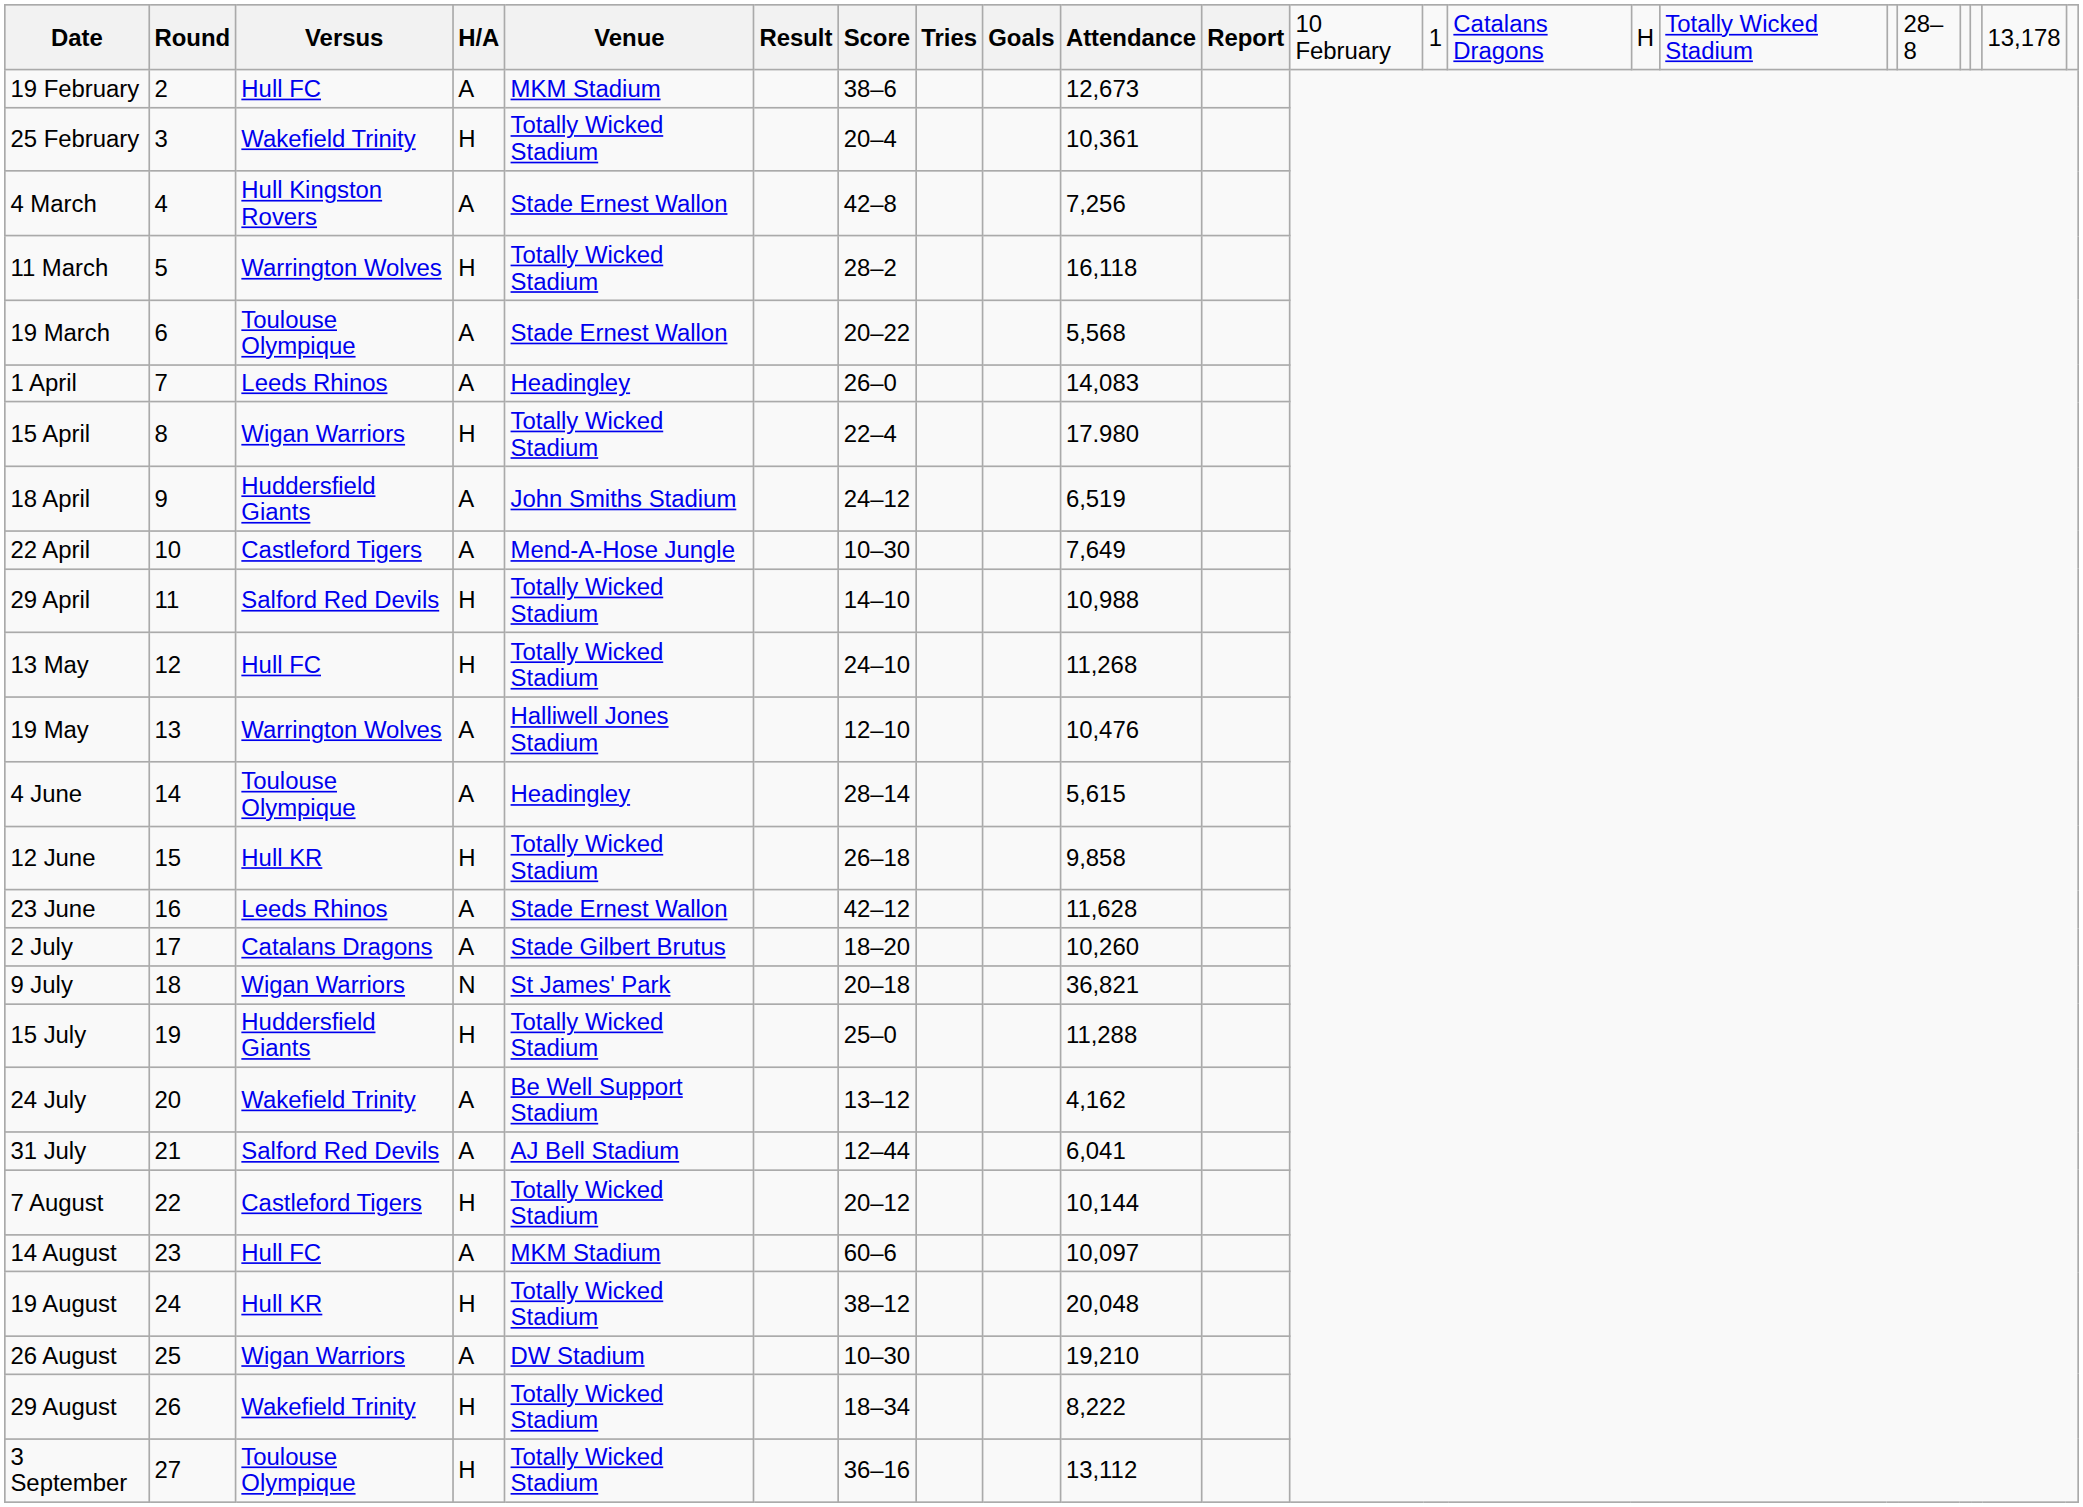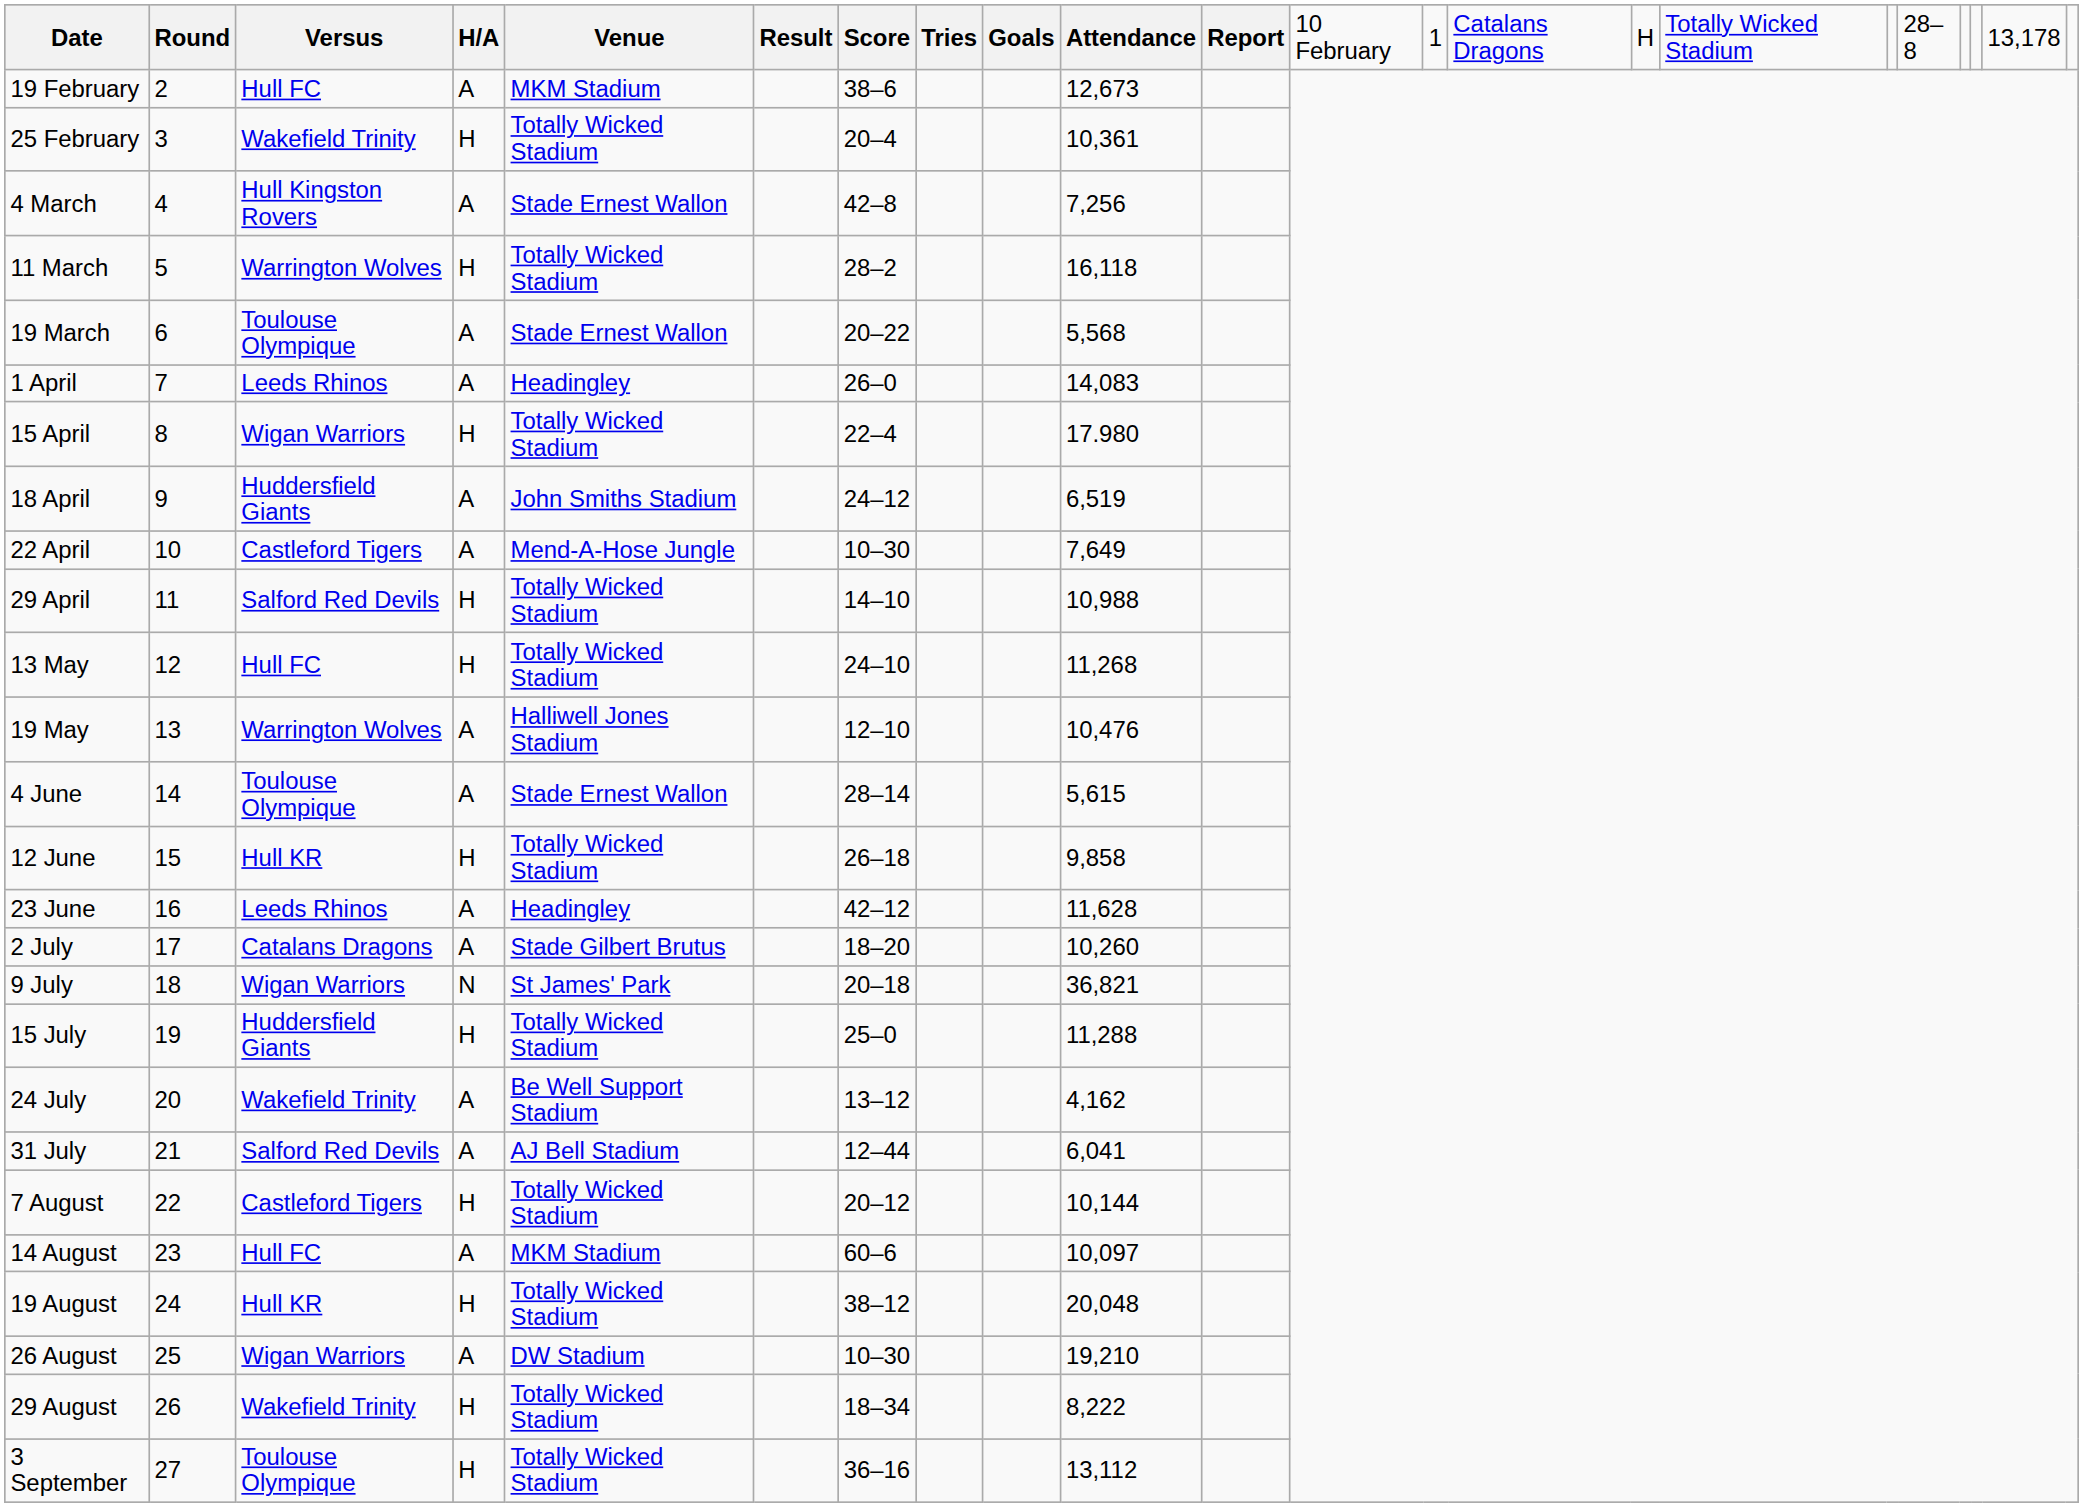 <table class="wikitable defaultleft col2center col4center col7center col10right" style="font-size:90%;">
 <tr>
 <th>Date</th>
 <th>Round</th>
 <th>Versus</th>
 <th>H/A</th>
 <th>Venue</th>
 <th>Result</th>
 <th>Score</th>
 <th>Tries</th>
 <th>Goals</th>
 <th>Attendance</th>
 <th>Report</th>
 <td>10 February</td>
 <td>1</td>
 <td> <a href='#'>Catalans Dragons</a></td>
 <td>H</td>
 <td><a href='#'>Totally Wicked Stadium</a></td>
 <td></td>
 <td>28–8</td>
 <td></td>
 <td></td>
 <td>13,178</td>
 <td></td>
 </tr>
 <tr>
 <td>19 February</td>
 <td>2</td>
 <td> <a href='#'>Hull FC</a></td>
 <td>A</td>
 <td><a href='#'>MKM Stadium</a></td>
 <td></td>
 <td>38–6</td>
 <td></td>
 <td></td>
 <td>12,673</td>
 <td></td>
 </tr>
 <tr>
 <td>25 February</td>
 <td>3</td>
 <td> <a href='#'>Wakefield Trinity</a></td>
 <td>H</td>
 <td><a href='#'>Totally Wicked Stadium</a></td>
 <td></td>
 <td>20–4</td>
 <td></td>
 <td></td>
 <td>10,361</td>
 <td></td>
 </tr>
 <tr>
 <td>4 March</td>
 <td>4</td>
 <td> <a href='#'>Hull Kingston Rovers</a></td>
 <td>A</td>
 <td><a href='#'>Stade Ernest Wallon</a></td>
 <td></td>
 <td>42–8</td>
 <td></td>
 <td></td>
 <td>7,256</td>
 <td></td>
 </tr>
 <tr>
 <td>11 March</td>
 <td>5</td>
 <td> <a href='#'>Warrington Wolves</a></td>
 <td>H</td>
 <td><a href='#'>Totally Wicked Stadium</a></td>
 <td></td>
 <td>28–2</td>
 <td></td>
 <td></td>
 <td>16,118</td>
 <td></td>
 </tr>
 <tr>
 <td>19 March</td>
 <td>6</td>
 <td> <a href='#'>Toulouse Olympique</a></td>
 <td>A</td>
 <td><a href='#'>Stade Ernest Wallon</a></td>
 <td></td>
 <td>20–22</td>
 <td></td>
 <td></td>
 <td>5,568</td>
 <td></td>
 </tr>
 <tr>
 <td>1 April</td>
 <td>7</td>
 <td> <a href='#'>Leeds Rhinos</a></td>
 <td>A</td>
 <td><a href='#'>Headingley</a></td>
 <td></td>
 <td>26–0</td>
 <td></td>
 <td></td>
 <td>14,083</td>
 <td></td>
 </tr>
 <tr>
 <td>15 April</td>
 <td>8</td>
 <td> <a href='#'>Wigan Warriors</a></td>
 <td>H</td>
 <td><a href='#'>Totally Wicked Stadium</a></td>
 <td></td>
 <td>22–4</td>
 <td></td>
 <td></td>
 <td>17.980</td>
 <td></td>
 </tr>
 <tr>
 <td>18 April</td>
 <td>9</td>
 <td> <a href='#'>Huddersfield Giants</a></td>
 <td>A</td>
 <td><a href='#'>John Smiths Stadium</a></td>
 <td></td>
 <td>24–12</td>
 <td></td>
 <td></td>
 <td>6,519</td>
 <td></td>
 </tr>
 <tr>
 <td>22 April</td>
 <td>10</td>
 <td> <a href='#'>Castleford Tigers</a></td>
 <td>A</td>
 <td><a href='#'>Mend-A-Hose Jungle</a></td>
 <td></td>
 <td>10–30</td>
 <td></td>
 <td></td>
 <td>7,649</td>
 <td></td>
 </tr>
 <tr>
 <td>29 April</td>
 <td>11</td>
 <td> <a href='#'>Salford Red Devils</a></td>
 <td>H</td>
 <td><a href='#'>Totally Wicked Stadium</a></td>
 <td></td>
 <td>14–10</td>
 <td></td>
 <td></td>
 <td>10,988</td>
 <td></td>
 </tr>
 <tr>
 <td>13 May</td>
 <td>12</td>
 <td> <a href='#'>Hull FC</a></td>
 <td>H</td>
 <td><a href='#'>Totally Wicked Stadium</a></td>
 <td></td>
 <td>24–10</td>
 <td></td>
 <td></td>
 <td>11,268</td>
 <td></td>
 </tr>
 <tr>
 <td>19 May</td>
 <td>13</td>
 <td> <a href='#'>Warrington Wolves</a></td>
 <td>A</td>
 <td><a href='#'>Halliwell Jones Stadium</a></td>
 <td></td>
 <td>12–10</td>
 <td></td>
 <td></td>
 <td>10,476</td>
 <td></td>
 </tr>
 <tr>
 <td>4 June</td>
 <td>14</td>
 <td> <a href='#'>Toulouse Olympique</a></td>
 <td>A</td>
-<td><a href='#'>Headingley</a></td>
+<td><a href='#'>Stade Ernest Wallon</a></td>
 <td></td>
 <td>28–14</td>
 <td></td>
 <td></td>
 <td>5,615</td>
 <td></td>
 </tr>
 <tr>
 <td>12 June</td>
 <td>15</td>
 <td> <a href='#'>Hull KR</a></td>
 <td>H</td>
 <td><a href='#'>Totally Wicked Stadium</a></td>
 <td></td>
 <td>26–18</td>
 <td></td>
 <td></td>
 <td>9,858</td>
 <td></td>
 </tr>
 <tr>
 <td>23 June</td>
 <td>16</td>
 <td> <a href='#'>Leeds Rhinos</a></td>
 <td>A</td>
-<td><a href='#'>Stade Ernest Wallon</a></td>
+<td><a href='#'>Headingley</a></td>
 <td></td>
 <td>42–12</td>
 <td></td>
 <td></td>
 <td>11,628</td>
 <td></td>
 </tr>
 <tr>
 <td>2 July</td>
 <td>17</td>
 <td> <a href='#'>Catalans Dragons</a></td>
 <td>A</td>
 <td><a href='#'>Stade Gilbert Brutus</a></td>
 <td></td>
 <td>18–20</td>
 <td></td>
 <td></td>
 <td>10,260</td>
 <td></td>
 </tr>
 <tr>
 <td>9 July</td>
 <td>18</td>
 <td> <a href='#'>Wigan Warriors</a></td>
 <td>N</td>
 <td><a href='#'>St James' Park</a></td>
 <td></td>
 <td>20–18</td>
 <td></td>
 <td></td>
 <td>36,821</td>
 <td></td>
 </tr>
 <tr>
 <td>15 July</td>
 <td>19</td>
 <td> <a href='#'>Huddersfield Giants</a></td>
 <td>H</td>
 <td><a href='#'>Totally Wicked Stadium</a></td>
 <td></td>
 <td>25–0</td>
 <td></td>
 <td></td>
 <td>11,288</td>
 <td></td>
 </tr>
 <tr>
 <td>24 July</td>
 <td>20</td>
 <td> <a href='#'>Wakefield Trinity</a></td>
 <td>A</td>
 <td><a href='#'>Be Well Support Stadium</a></td>
 <td></td>
 <td>13–12</td>
 <td></td>
 <td></td>
 <td>4,162</td>
 <td></td>
 </tr>
 <tr>
 <td>31 July</td>
 <td>21</td>
 <td> <a href='#'>Salford Red Devils</a></td>
 <td>A</td>
 <td><a href='#'>AJ Bell Stadium</a></td>
 <td></td>
 <td>12–44</td>
 <td></td>
 <td></td>
 <td>6,041</td>
 <td></td>
 </tr>
 <tr>
 <td>7 August</td>
 <td>22</td>
 <td> <a href='#'>Castleford Tigers</a></td>
 <td>H</td>
 <td><a href='#'>Totally Wicked Stadium</a></td>
 <td></td>
 <td>20–12</td>
 <td></td>
 <td></td>
 <td>10,144</td>
 <td></td>
 </tr>
 <tr>
 <td>14 August</td>
 <td>23</td>
 <td> <a href='#'>Hull FC</a></td>
 <td>A</td>
 <td><a href='#'>MKM Stadium</a></td>
 <td></td>
 <td>60–6</td>
 <td></td>
 <td></td>
 <td>10,097</td>
 <td></td>
 </tr>
 <tr>
 <td>19 August</td>
 <td>24</td>
 <td> <a href='#'>Hull KR</a></td>
 <td>H</td>
 <td><a href='#'>Totally Wicked Stadium</a></td>
 <td></td>
 <td>38–12</td>
 <td></td>
 <td></td>
 <td>20,048</td>
 <td></td>
 </tr>
 <tr>
 <td>26 August</td>
 <td>25</td>
 <td> <a href='#'>Wigan Warriors</a></td>
 <td>A</td>
 <td><a href='#'>DW Stadium</a></td>
 <td></td>
 <td>10–30</td>
 <td></td>
 <td></td>
 <td>19,210</td>
 <td></td>
 </tr>
 <tr>
 <td>29 August</td>
 <td>26</td>
 <td> <a href='#'>Wakefield Trinity</a></td>
 <td>H</td>
 <td><a href='#'>Totally Wicked Stadium</a></td>
 <td></td>
 <td>18–34</td>
 <td></td>
 <td></td>
 <td>8,222</td>
 <td></td>
 </tr>
 <tr>
 <td>3 September</td>
 <td>27</td>
 <td> <a href='#'>Toulouse Olympique</a></td>
 <td>H</td>
 <td><a href='#'>Totally Wicked Stadium</a></td>
 <td></td>
 <td>36–16</td>
 <td></td>
 <td></td>
 <td>13,112</td>
 <td></td>
 </tr>
 </table>
